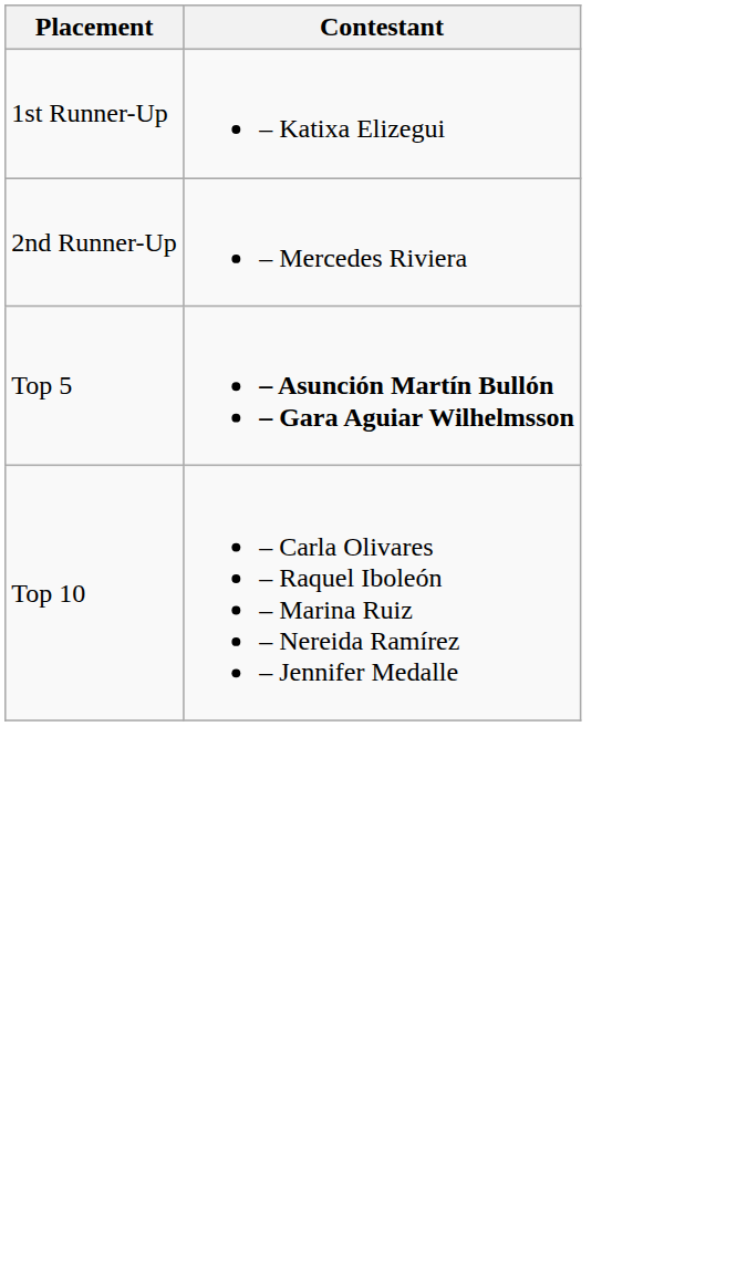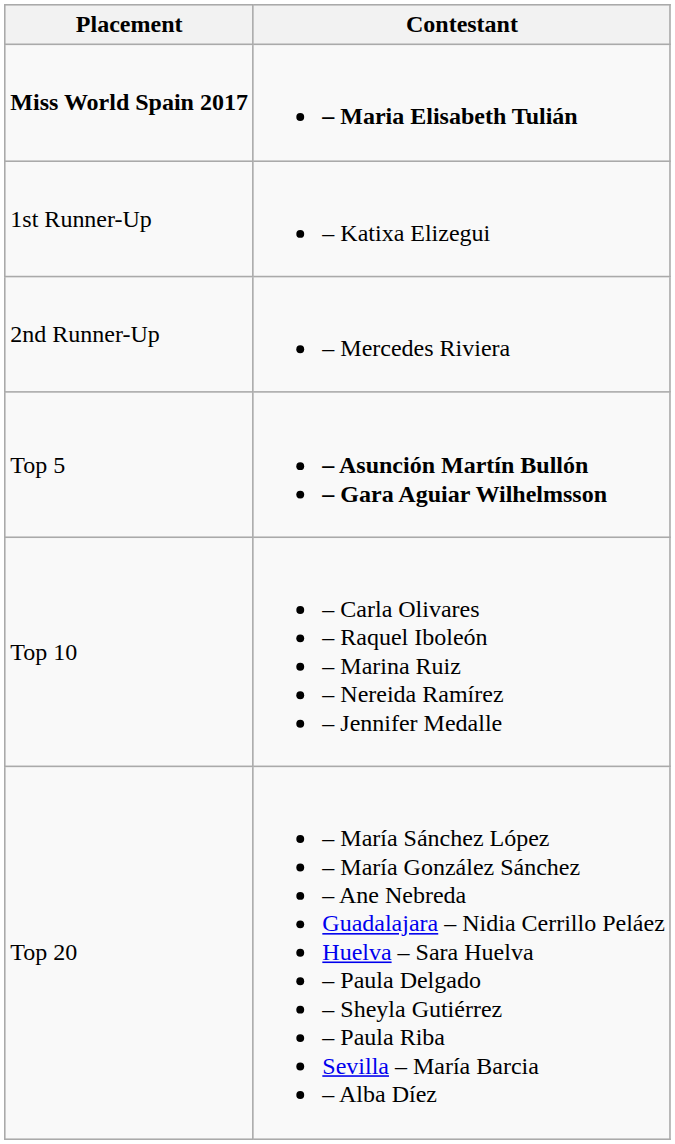 <table class="wikitable sortable" style="font-size: 95%;">
 <tr>
 <th>Placement</th>
 <th>Contestant</th>
+</tr>
+<tr>
+<td><strong>Miss World Spain 2017</strong></td>
+<td><br><ul><li><strong> – Maria Elisabeth Tulián</strong></li></ul></td>
 </tr>
 <tr>
 <td>1st Runner-Up</td>
 <td><br><ul><li> – Katixa Elizegui</li></ul></td>
 </tr>
 <tr>
 <td>2nd Runner-Up</td>
 <td><br><ul><li> – Mercedes Riviera</li></ul></td>
 </tr>
 <tr>
 <td>Top 5</td>
 <td><strong><br><ul><li> – Asunción Martín Bullón</li><li> – Gara Aguiar Wilhelmsson</li></ul></strong></td>
 </tr>
 <tr>
 <td>Top 10</td>
 <td><br><ul><li> – Carla Olivares</li><li> – Raquel Iboleón</li><li> – Marina Ruiz</li><li> – Nereida Ramírez</li><li> – Jennifer Medalle</li></ul></td>
 </tr>
+<tr>
+<td>Top 20</td>
+<td><br><ul><li> – María Sánchez López</li><li> – María González Sánchez</li><li> – Ane Nebreda</li><li> <a href='#'>Guadalajara</a> – Nidia Cerrillo Peláez</li><li> <a href='#'>Huelva</a> – Sara Huelva</li><li> – Paula Delgado</li><li> – Sheyla Gutiérrez</li><li> – Paula Riba</li><li> <a href='#'>Sevilla</a> – María Barcia</li><li> – Alba Díez</li></ul></td>
+</tr>
 </table>
